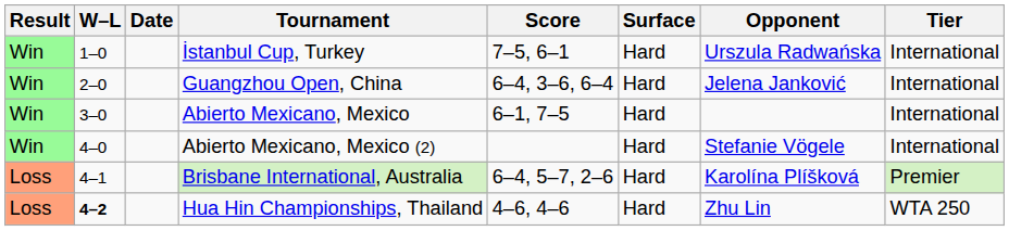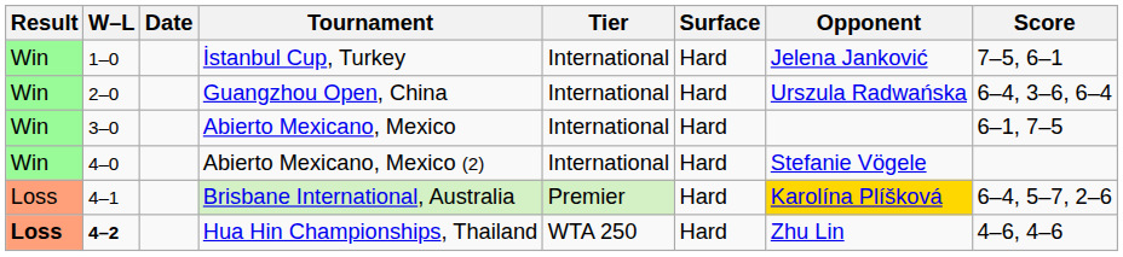 <table class="sortable wikitable">
 <tr>
 <th>Result</th>
 <th class="unsortable">W–L</th>
 <th>Date</th>
 <th>Tournament</th>
-<th class="unsortable">Score</th>
+<th>Tier</th>
 <th>Surface</th>
 <th>Opponent</th>
-<th>Tier</th>
+<th class="unsortable">Score</th>
 </tr>
 <tr>
 <td bgcolor=98FB98>Win</td>
 <td><small>1–0</small></td>
 <td><a href='#'></a></td>
 <td><a href='#'>İstanbul Cup</a>, Turkey</td>
+<td>International</td>
+<td>Hard</td>
+<td> <a href='#'>Jelena Janković</a></td>
 <td>7–5, 6–1</td>
-<td>Hard</td>
-<td> <a href='#'>Urszula Radwańska</a></td>
-<td>International</td>
 </tr>
 <tr>
 <td bgcolor=98FB98>Win</td>
 <td><small>2–0</small></td>
 <td><a href='#'></a></td>
 <td><a href='#'>Guangzhou Open</a>, China</td>
+<td>International</td>
+<td>Hard</td>
+<td> <a href='#'>Urszula Radwańska</a></td>
 <td>6–4, 3–6, 6–4</td>
-<td>Hard</td>
-<td> <a href='#'>Jelena Janković</a></td>
-<td>International</td>
 </tr>
 <tr>
 <td bgcolor=98FB98>Win</td>
 <td><small>3–0</small></td>
 <td><a href='#'></a></td>
 <td><a href='#'>Abierto Mexicano</a>, Mexico</td>
-<td>6–1, 7–5</td>
+<td>International</td>
 <td>Hard</td>
 <td></td>
-<td>International</td>
+<td>6–1, 7–5</td>
 </tr>
 <tr>
 <td bgcolor=98FB98>Win</td>
 <td><small>4–0</small></td>
 <td><a href='#'></a></td>
 <td>Abierto Mexicano, Mexico <small>(2)</small></td>
-<td></td>
+<td>International</td>
 <td>Hard</td>
 <td> <a href='#'>Stefanie Vögele</a></td>
-<td>International</td>
+<td></td>
 </tr>
 <tr>
 <td bgcolor=ffa07a>Loss</td>
 <td><small>4–1</small></td>
 <td><a href='#'></a></td>
 <td style="background:#d4f1c5;"><a href='#'>Brisbane International</a>, Australia</td>
+<td style="background:#d4f1c5;">Premier</td>
+<td>Hard</td>
+<td style="background: gold;"> <a href='#'>Karolína Plíšková</a></td>
 <td>6–4, 5–7, 2–6</td>
-<td>Hard</td>
-<td> <a href='#'>Karolína Plíšková</a></td>
-<td style="background:#d4f1c5;">Premier</td>
 </tr>
 <tr>
-<td bgcolor=ffa07a>Loss</td>
+<td bgcolor=ffa07a><strong>Loss</strong></td>
 <td><strong><small>4–2</small></strong></td>
 <td><a href='#'></a></td>
 <td><a href='#'>Hua Hin Championships</a>, Thailand</td>
-<td>4–6, 4–6</td>
+<td>WTA 250</td>
 <td>Hard</td>
 <td> <a href='#'>Zhu Lin</a></td>
-<td>WTA 250</td>
+<td>4–6, 4–6</td>
 </tr>
 </table>
